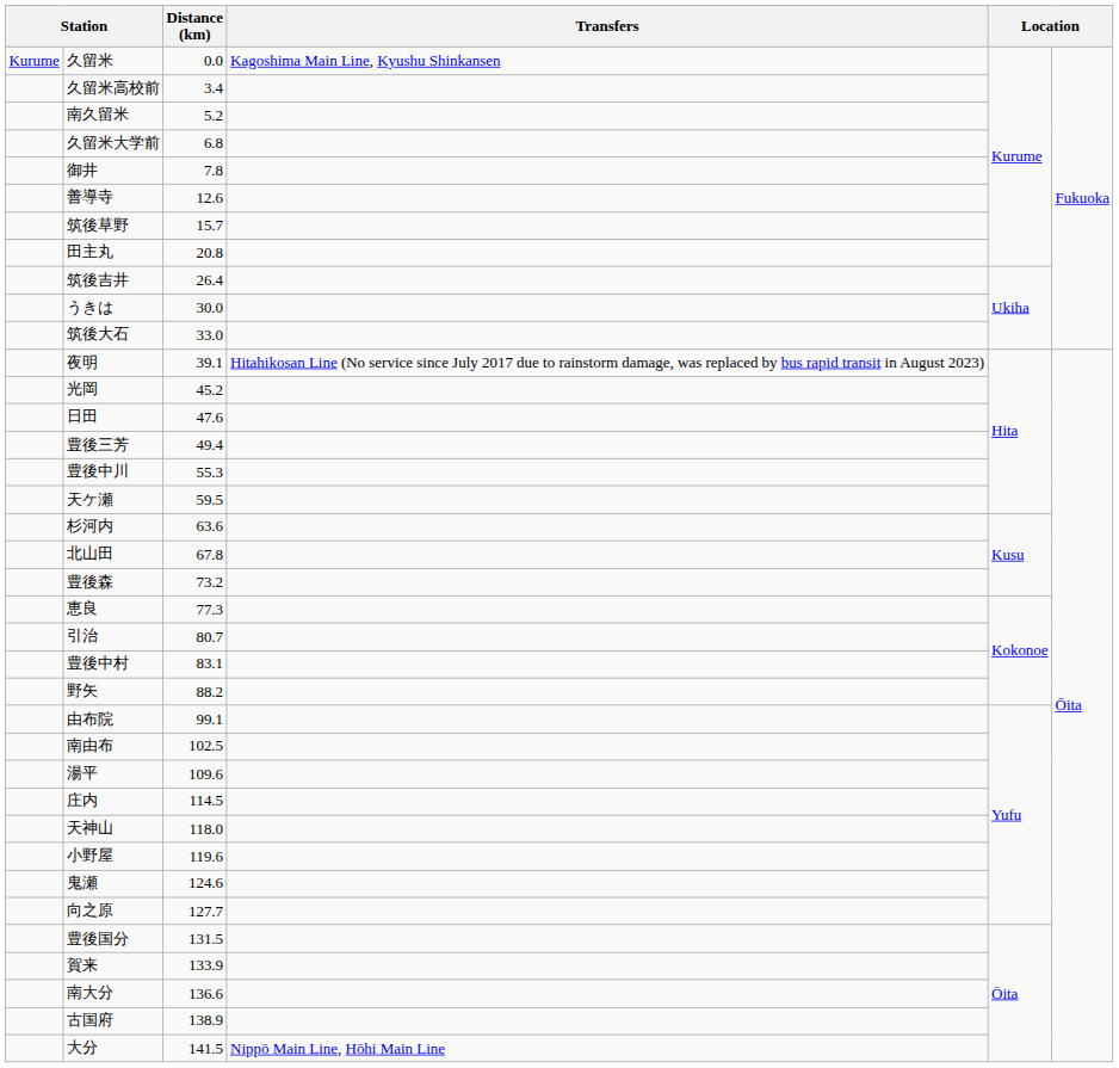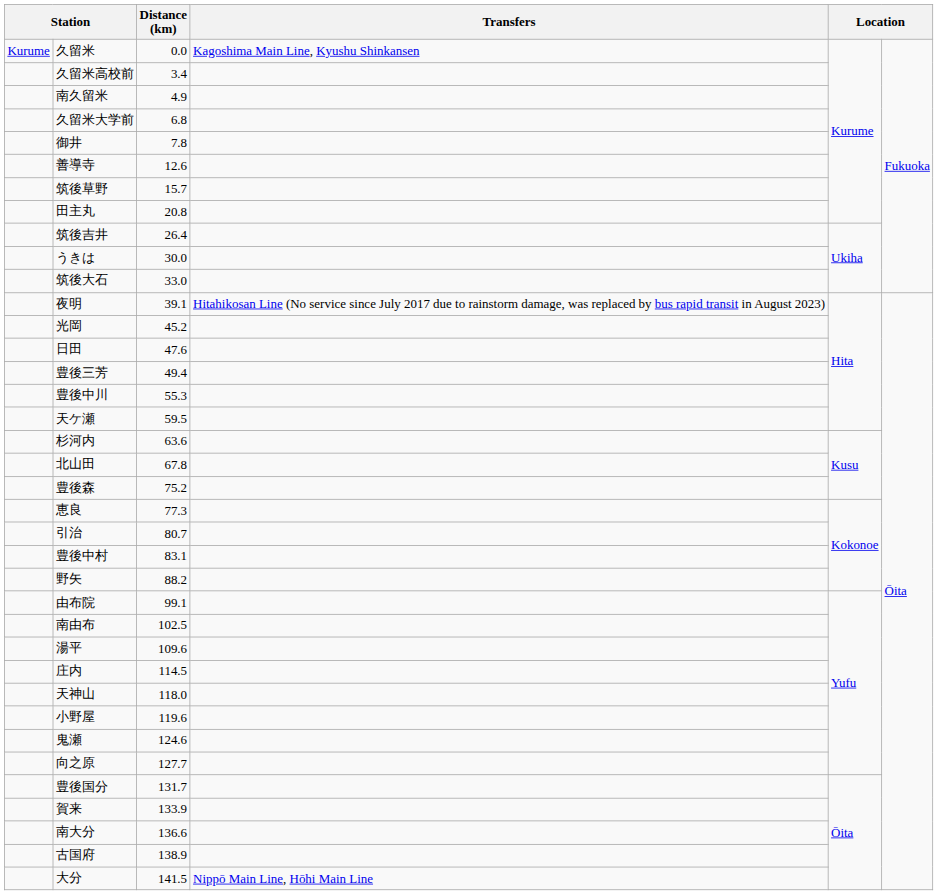 <table class=wikitable>
 <tr>
 <th colspan="2">Station</th>
 <th>Distance<br>(km)</th>
 <th>Transfers</th>
 <th colspan="2">Location</th>
 </tr>
 <tr>
 <td><a href='#'>Kurume</a></td>
 <td>久留米</td>
 <td align="right">0.0</td>
 <td><a href='#'>Kagoshima Main Line</a>, <a href='#'>Kyushu Shinkansen</a></td>
 <td rowspan=8><a href='#'>Kurume</a></td>
 <td rowspan=11><a href='#'>Fukuoka</a></td>
 </tr>
 <tr>
 <td></td>
 <td>久留米高校前</td>
 <td align="right">3.4</td>
 <td> </td>
 </tr>
 <tr>
 <td></td>
 <td>南久留米</td>
-<td align="right">5.2</td>
+<td align="right">4.9</td>
 <td> </td>
 </tr>
 <tr>
 <td></td>
 <td>久留米大学前</td>
 <td align="right">6.8</td>
 <td> </td>
 </tr>
 <tr>
 <td></td>
 <td>御井</td>
 <td align="right">7.8</td>
 <td> </td>
 </tr>
 <tr>
 <td></td>
 <td>善導寺</td>
 <td align="right">12.6</td>
 <td> </td>
 </tr>
 <tr>
 <td></td>
 <td>筑後草野</td>
 <td align="right">15.7</td>
 <td> </td>
 </tr>
 <tr>
 <td></td>
 <td>田主丸</td>
 <td align="right">20.8</td>
 <td> </td>
 </tr>
 <tr>
 <td></td>
 <td>筑後吉井</td>
 <td align="right">26.4</td>
 <td> </td>
 <td rowspan="3"><a href='#'>Ukiha</a></td>
 </tr>
 <tr>
 <td></td>
 <td>うきは</td>
 <td align="right">30.0</td>
 <td> </td>
 </tr>
 <tr>
 <td></td>
 <td>筑後大石</td>
 <td align="right">33.0</td>
 <td> </td>
 </tr>
 <tr>
 <td></td>
 <td>夜明</td>
 <td align="right">39.1</td>
 <td><a href='#'>Hitahikosan Line</a> (No service since July 2017 due to rainstorm damage, was replaced by <a href='#'>bus rapid transit</a> in August 2023)</td>
 <td rowspan="6"><a href='#'>Hita</a></td>
 <td rowspan=26><a href='#'>Ōita</a></td>
 </tr>
 <tr>
 <td></td>
 <td>光岡</td>
 <td align="right">45.2</td>
 <td> </td>
 </tr>
 <tr>
 <td></td>
 <td>日田</td>
 <td align="right">47.6</td>
 <td> </td>
 </tr>
 <tr>
 <td></td>
 <td>豊後三芳</td>
 <td align="right">49.4</td>
 <td> </td>
 </tr>
 <tr>
 <td></td>
 <td>豊後中川</td>
 <td align="right">55.3</td>
 <td> </td>
 </tr>
 <tr>
 <td></td>
 <td>天ケ瀬</td>
 <td align="right">59.5</td>
 <td> </td>
 </tr>
 <tr>
 <td></td>
 <td>杉河内</td>
 <td align="right">63.6</td>
 <td> </td>
 <td rowspan="3"><a href='#'>Kusu</a></td>
 </tr>
 <tr>
 <td></td>
 <td>北山田</td>
 <td align="right">67.8</td>
 <td> </td>
 </tr>
 <tr>
 <td></td>
 <td>豊後森</td>
-<td align="right">73.2</td>
+<td align="right">75.2</td>
 <td> </td>
 </tr>
 <tr>
 <td></td>
 <td>恵良</td>
 <td align="right">77.3</td>
 <td> </td>
 <td rowspan="4"><a href='#'>Kokonoe</a></td>
 </tr>
 <tr>
 <td></td>
 <td>引治</td>
 <td align="right">80.7</td>
 <td> </td>
 </tr>
 <tr>
 <td></td>
 <td>豊後中村</td>
 <td align="right">83.1</td>
 <td> </td>
 </tr>
 <tr>
 <td></td>
 <td>野矢</td>
 <td align="right">88.2</td>
 <td> </td>
 </tr>
 <tr>
 <td></td>
 <td>由布院</td>
 <td align="right">99.1</td>
 <td> </td>
 <td rowspan="8"><a href='#'>Yufu</a></td>
 </tr>
 <tr>
 <td></td>
 <td>南由布</td>
 <td align="right">102.5</td>
 <td> </td>
 </tr>
 <tr>
 <td></td>
 <td>湯平</td>
 <td align="right">109.6</td>
 <td> </td>
 </tr>
 <tr>
 <td></td>
 <td>庄内</td>
 <td align="right">114.5</td>
 <td> </td>
 </tr>
 <tr>
 <td></td>
 <td>天神山</td>
 <td align="right">118.0</td>
 <td> </td>
 </tr>
 <tr>
 <td></td>
 <td>小野屋</td>
 <td align="right">119.6</td>
 <td> </td>
 </tr>
 <tr>
 <td></td>
 <td>鬼瀬</td>
 <td align="right">124.6</td>
 <td> </td>
 </tr>
 <tr>
 <td></td>
 <td>向之原</td>
 <td align="right">127.7</td>
 <td> </td>
 </tr>
 <tr>
 <td></td>
 <td>豊後国分</td>
-<td align="right">131.5</td>
+<td align="right">131.7</td>
 <td> </td>
 <td rowspan="5"><a href='#'>Ōita</a></td>
 </tr>
 <tr>
 <td></td>
 <td>賀来</td>
 <td align="right">133.9</td>
 <td> </td>
 </tr>
 <tr>
 <td></td>
 <td>南大分</td>
 <td align="right">136.6</td>
 <td> </td>
 </tr>
 <tr>
 <td></td>
 <td>古国府</td>
 <td align="right">138.9</td>
 <td> </td>
 </tr>
 <tr>
 <td></td>
 <td>大分</td>
 <td align="right">141.5</td>
 <td><a href='#'>Nippō Main Line</a>, <a href='#'>Hōhi Main Line</a></td>
 </tr>
 </table>
